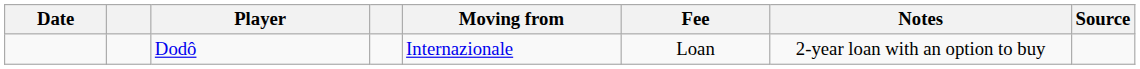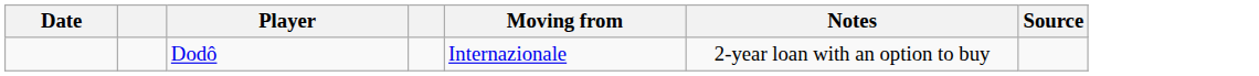 <table class="wikitable sortable">
 <tr>
 <th style="width:80px;">Date</th>
 <th style="width:30px;"></th>
 <th style="width:180px;">Player</th>
 <th style="width:20px;"></th>
 <th style="width:180px;">Moving from</th>
-<th style="width:120px;" class="unsortable">Fee</th>
 <th style="width:250px;" class="unsortable">Notes</th>
 <th style="width:20px;">Source</th>
 </tr>
 <tr>
 <td></td>
 <td align=center></td>
 <td> <a href='#'>Dodô</a></td>
 <td align=center></td>
 <td> <a href='#'>Internazionale</a></td>
-<td align=center>Loan</td>
 <td align=center>2-year loan with an option to buy</td>
 <td></td>
 </tr>
 </table>
